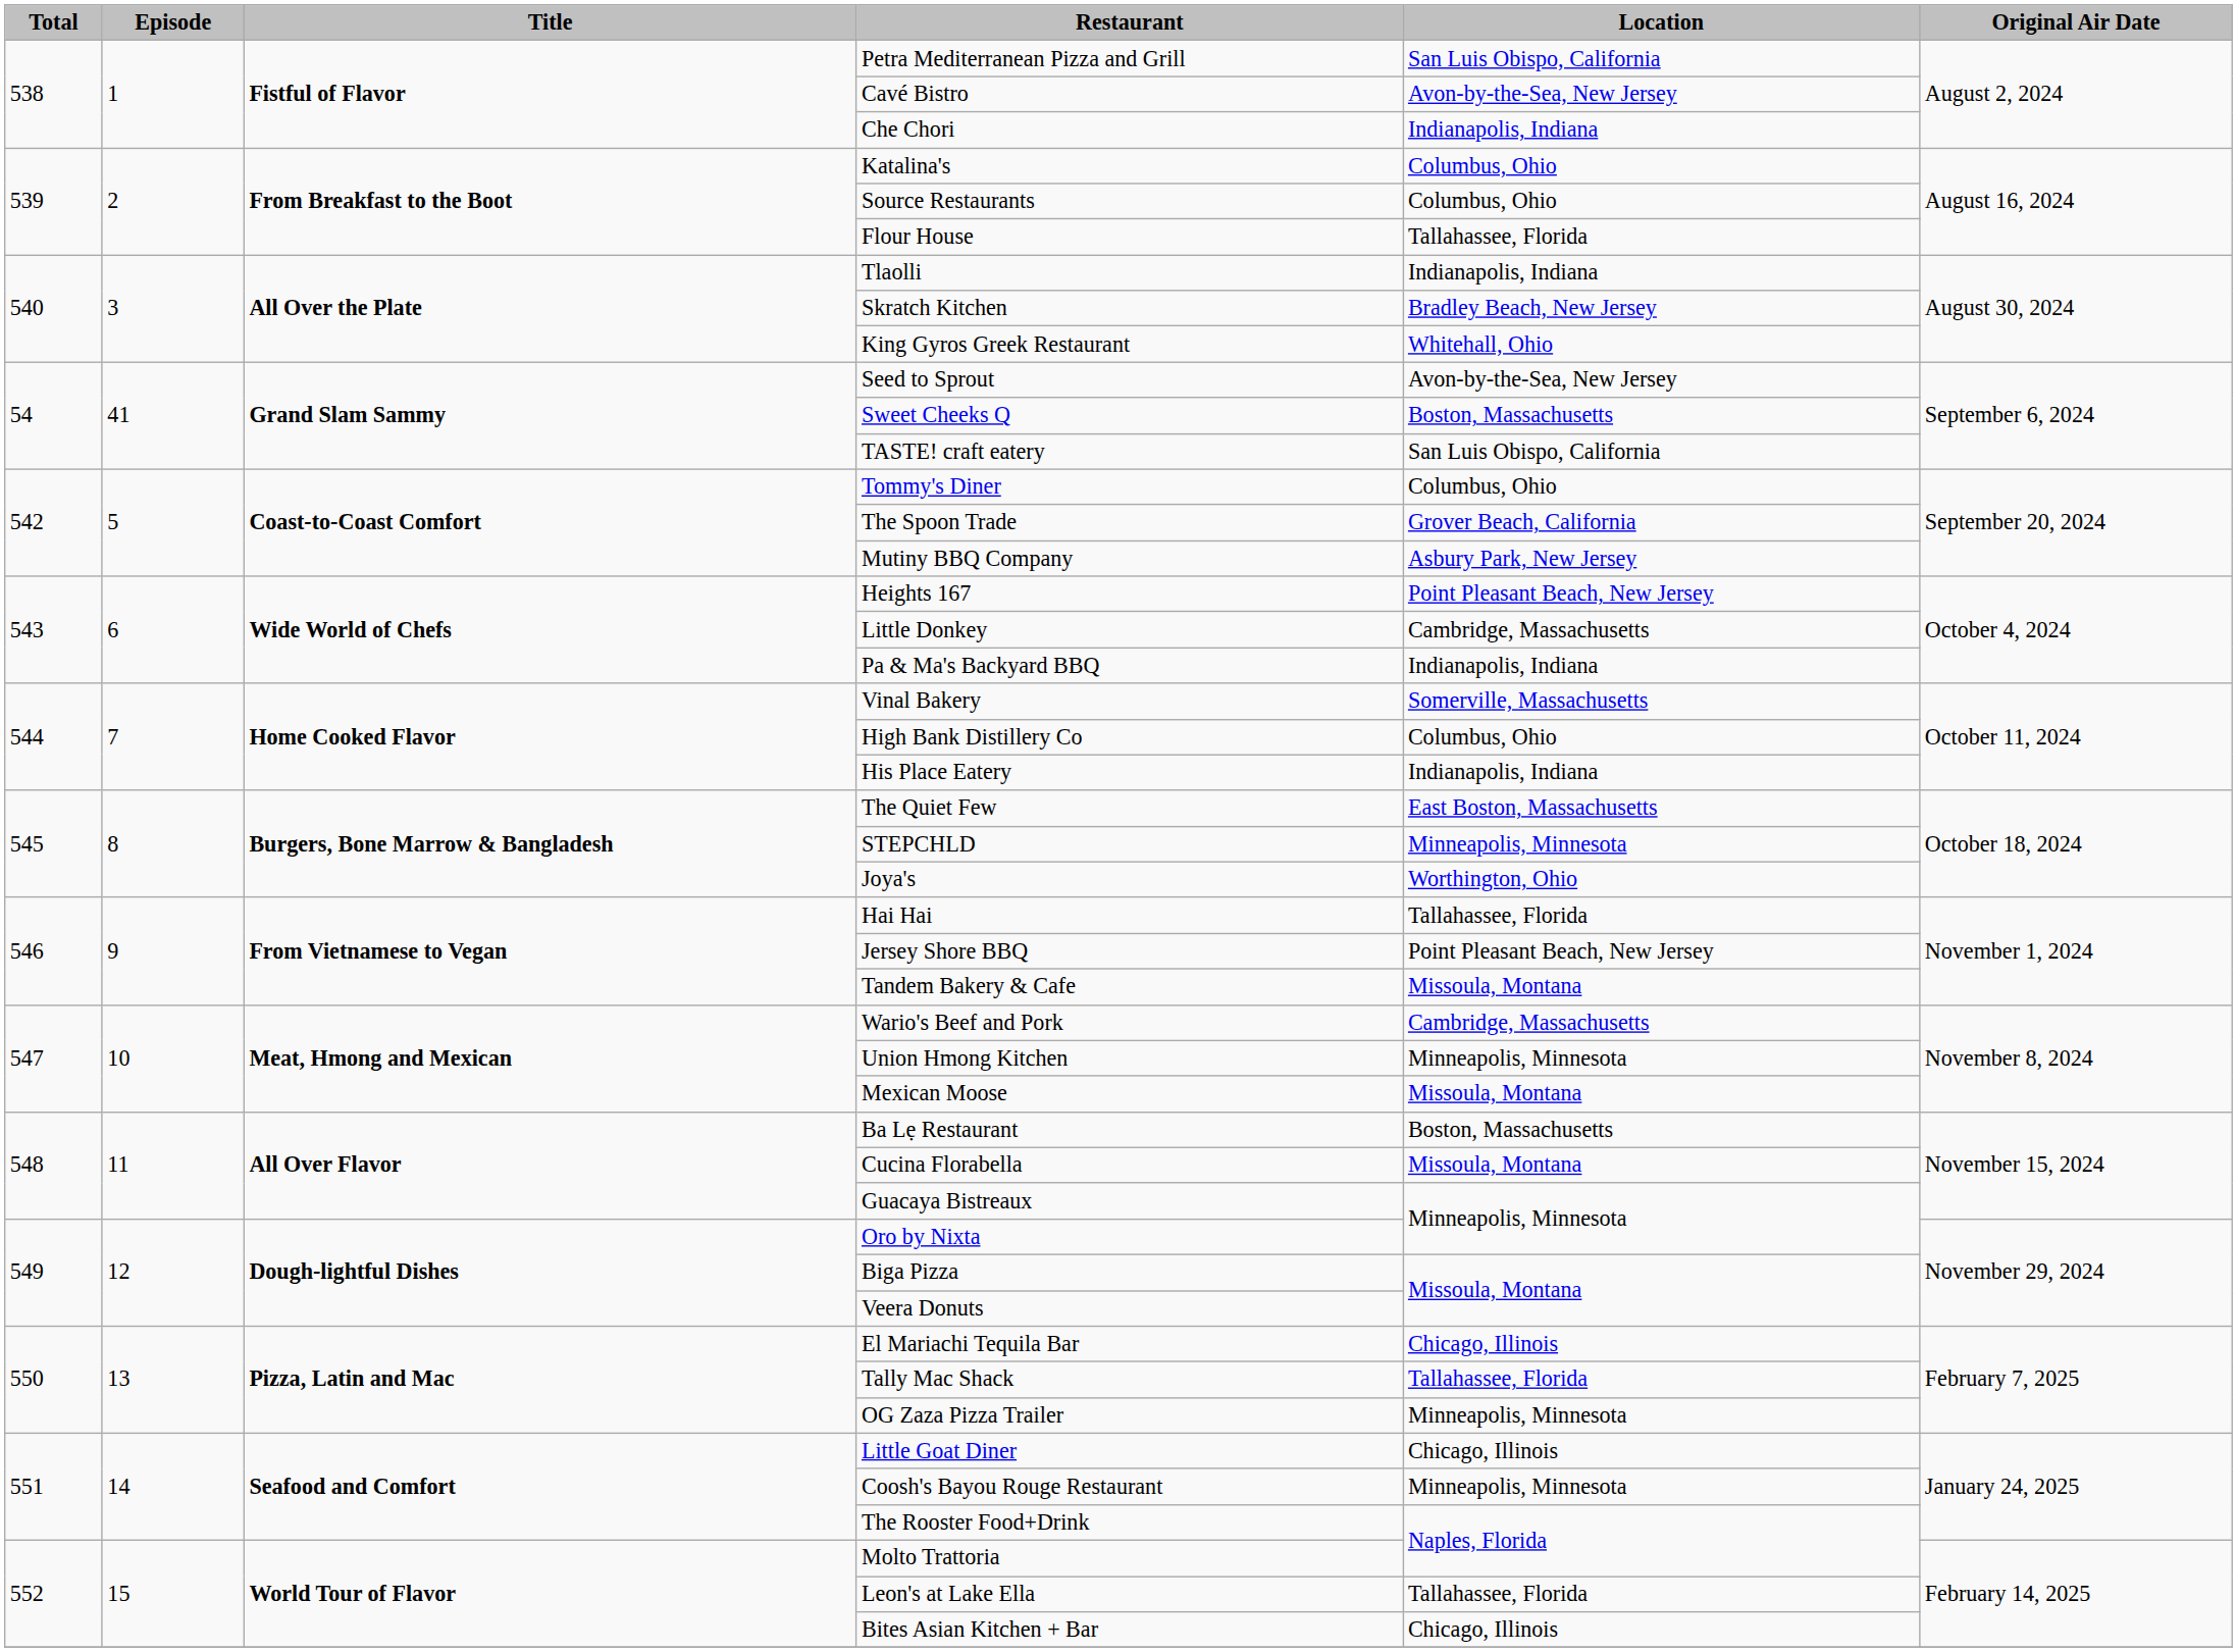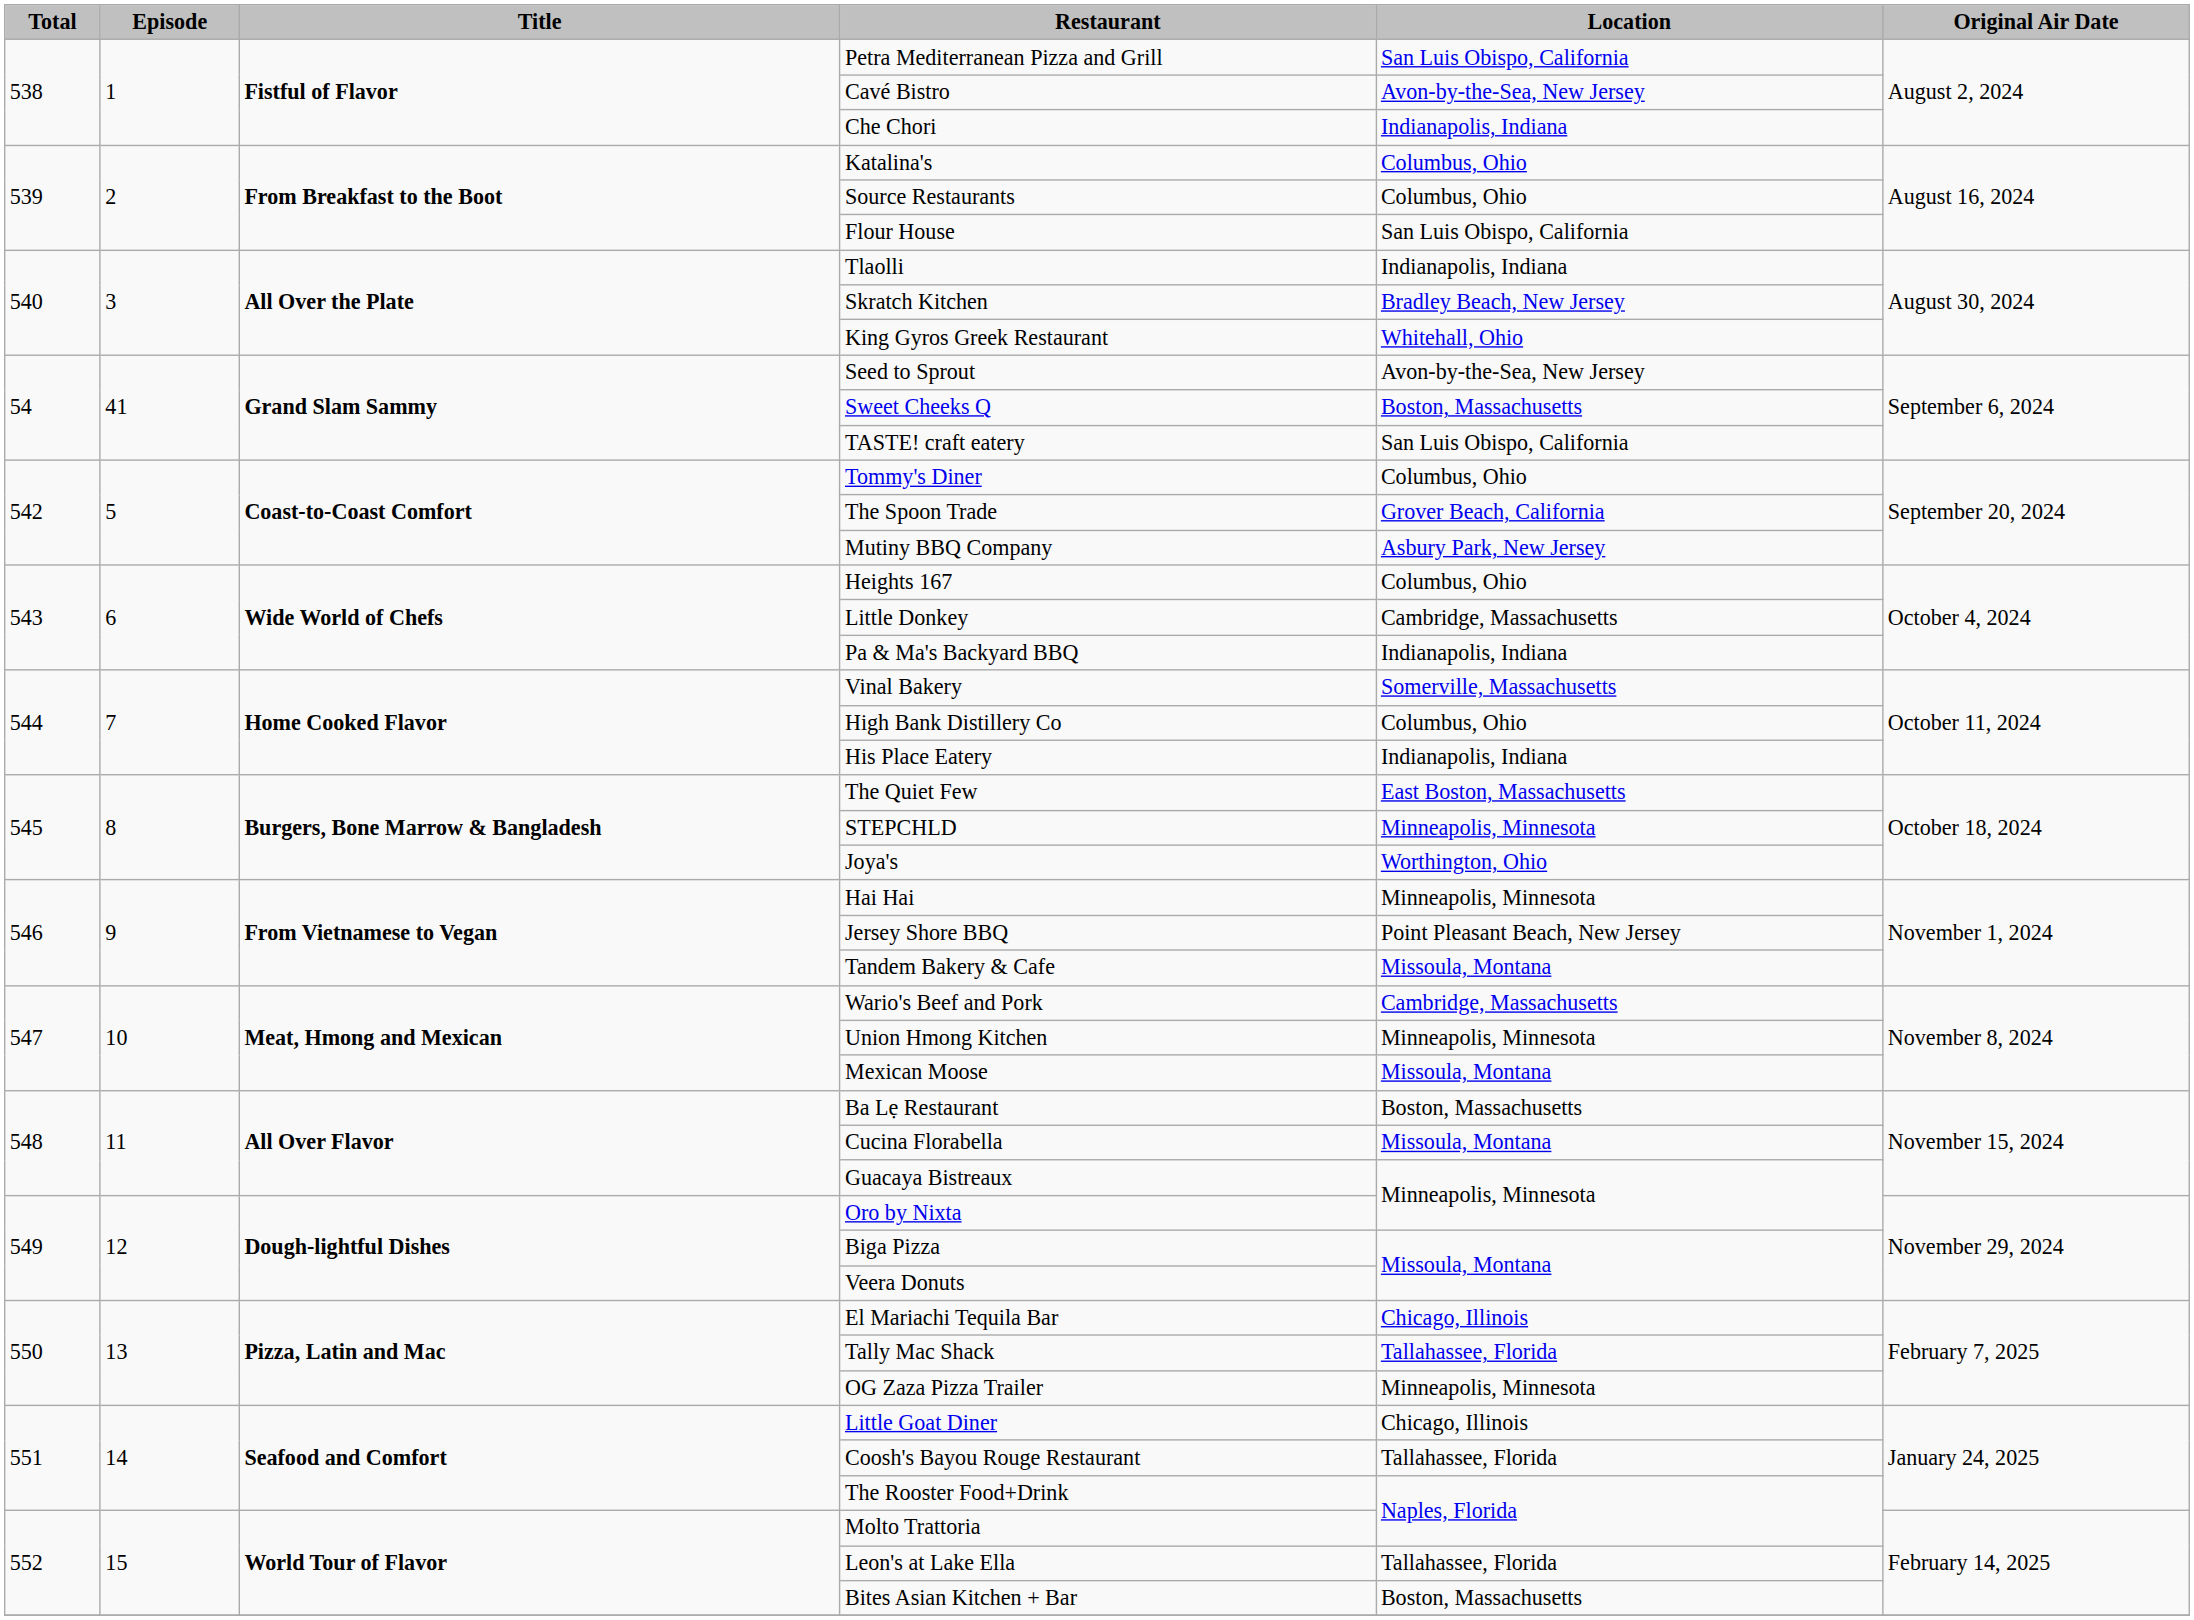 <table class="wikitable" style="width: 100%;">
 <tr>
 <th # style="background:#C0C0C0;">Total</th>
 <th # style="background:#C0C0C0;">Episode</th>
 <th # style="background:#C0C0C0;">Title</th>
 <th # style="background:#C0C0C0;">Restaurant</th>
 <th # style="background:#C0C0C0;">Location</th>
 <th # style="background:#C0C0C0;">Original Air Date</th>
 </tr>
 <tr>
 <td rowspan="3">538</td>
 <td rowspan="3">1</td>
 <td rowspan="3"><strong>Fistful of Flavor</strong></td>
 <td>Petra Mediterranean Pizza and Grill</td>
 <td><a href='#'>San Luis Obispo, California</a></td>
 <td rowspan="3">August 2, 2024</td>
 </tr>
 <tr>
 <td>Cavé Bistro</td>
 <td><a href='#'>Avon-by-the-Sea, New Jersey</a></td>
 </tr>
 <tr>
 <td>Che Chori</td>
 <td><a href='#'>Indianapolis, Indiana</a></td>
 </tr>
 <tr>
 <td rowspan="3">539</td>
 <td rowspan="3">2</td>
 <td rowspan="3"><strong>From Breakfast to the Boot</strong></td>
 <td>Katalina's</td>
 <td><a href='#'>Columbus, Ohio</a></td>
 <td rowspan="3">August 16, 2024</td>
 </tr>
 <tr>
 <td>Source Restaurants</td>
 <td>Columbus, Ohio</td>
 </tr>
 <tr>
 <td>Flour House</td>
-<td>Tallahassee, Florida</td>
+<td>San Luis Obispo, California</td>
 </tr>
 <tr>
 <td rowspan="3">540</td>
 <td rowspan="3">3</td>
 <td rowspan="3"><strong>All Over the Plate</strong></td>
 <td>Tlaolli</td>
 <td>Indianapolis, Indiana</td>
 <td rowspan="3">August 30, 2024</td>
 </tr>
 <tr>
 <td>Skratch Kitchen</td>
 <td><a href='#'>Bradley Beach, New Jersey</a></td>
 </tr>
 <tr>
 <td>King Gyros Greek Restaurant</td>
 <td><a href='#'>Whitehall, Ohio</a></td>
 </tr>
 <tr>
 <td rowspan="3">54</td>
 <td rowspan="3">41</td>
 <td rowspan="3"><strong>Grand Slam Sammy</strong></td>
 <td>Seed to Sprout</td>
 <td>Avon-by-the-Sea, New Jersey</td>
 <td rowspan="3">September 6, 2024</td>
 </tr>
 <tr>
 <td><a href='#'>Sweet Cheeks Q</a></td>
 <td><a href='#'>Boston, Massachusetts</a></td>
 </tr>
 <tr>
 <td>TASTE! craft eatery</td>
 <td>San Luis Obispo, California</td>
 </tr>
 <tr>
 <td rowspan="3">542</td>
 <td rowspan="3">5</td>
 <td rowspan="3"><strong>Coast-to-Coast Comfort</strong></td>
 <td><a href='#'>Tommy's Diner</a></td>
 <td>Columbus, Ohio</td>
 <td rowspan="3">September 20, 2024</td>
 </tr>
 <tr>
 <td>The Spoon Trade</td>
 <td><a href='#'>Grover Beach, California</a></td>
 </tr>
 <tr>
 <td>Mutiny BBQ Company</td>
 <td><a href='#'>Asbury Park, New Jersey</a></td>
 </tr>
 <tr>
 <td rowspan="3">543</td>
 <td rowspan="3">6</td>
 <td rowspan="3"><strong>Wide World of Chefs</strong></td>
 <td>Heights 167</td>
-<td><a href='#'>Point Pleasant Beach, New Jersey</a></td>
+<td>Columbus, Ohio</td>
 <td rowspan="3">October 4, 2024</td>
 </tr>
 <tr>
 <td>Little Donkey</td>
 <td>Cambridge, Massachusetts</td>
 </tr>
 <tr>
 <td>Pa & Ma's Backyard BBQ</td>
 <td>Indianapolis, Indiana</td>
 </tr>
 <tr>
 <td rowspan="3">544</td>
 <td rowspan="3">7</td>
 <td rowspan="3"><strong>Home Cooked Flavor</strong></td>
 <td>Vinal Bakery</td>
 <td><a href='#'>Somerville, Massachusetts</a></td>
 <td rowspan="3">October 11, 2024</td>
 </tr>
 <tr>
 <td>High Bank Distillery Co</td>
 <td>Columbus, Ohio</td>
 </tr>
 <tr>
 <td>His Place Eatery</td>
 <td>Indianapolis, Indiana</td>
 </tr>
 <tr>
 <td rowspan="3">545</td>
 <td rowspan="3">8</td>
 <td rowspan="3"><strong>Burgers, Bone Marrow & Bangladesh</strong></td>
 <td>The Quiet Few</td>
 <td><a href='#'>East Boston, Massachusetts</a></td>
 <td rowspan="3">October 18, 2024</td>
 </tr>
 <tr>
 <td>STEPCHLD</td>
 <td><a href='#'>Minneapolis, Minnesota</a></td>
 </tr>
 <tr>
 <td>Joya's</td>
 <td><a href='#'>Worthington, Ohio</a></td>
 </tr>
 <tr>
 <td rowspan="3">546</td>
 <td rowspan="3">9</td>
 <td rowspan="3"><strong>From Vietnamese to Vegan</strong></td>
 <td>Hai Hai</td>
-<td>Tallahassee, Florida</td>
+<td>Minneapolis, Minnesota</td>
 <td rowspan="3">November 1, 2024</td>
 </tr>
 <tr>
 <td>Jersey Shore BBQ</td>
 <td>Point Pleasant Beach, New Jersey</td>
 </tr>
 <tr>
 <td>Tandem Bakery & Cafe</td>
 <td><a href='#'>Missoula, Montana</a></td>
 </tr>
 <tr>
 <td rowspan="3">547</td>
 <td rowspan="3">10</td>
 <td rowspan="3"><strong>Meat, Hmong and Mexican</strong></td>
 <td>Wario's Beef and Pork</td>
 <td><a href='#'>Cambridge, Massachusetts</a></td>
 <td rowspan="3">November 8, 2024</td>
 </tr>
 <tr>
 <td>Union Hmong Kitchen</td>
 <td>Minneapolis, Minnesota</td>
 </tr>
 <tr>
 <td>Mexican Moose</td>
 <td><a href='#'>Missoula, Montana</a></td>
 </tr>
 <tr>
 <td rowspan="3">548</td>
 <td rowspan="3">11</td>
 <td rowspan="3"><strong>All Over Flavor</strong></td>
 <td>Ba Lẹ Restaurant</td>
 <td>Boston, Massachusetts</td>
 <td rowspan="3">November 15, 2024</td>
 </tr>
 <tr>
 <td>Cucina Florabella</td>
 <td><a href='#'>Missoula, Montana</a></td>
 </tr>
 <tr>
 <td>Guacaya Bistreaux</td>
 <td rowspan="2">Minneapolis, Minnesota</td>
 </tr>
 <tr>
 <td rowspan="3">549</td>
 <td rowspan="3">12</td>
 <td rowspan="3"><strong>Dough-lightful Dishes</strong></td>
 <td><a href='#'>Oro by Nixta</a></td>
 <td rowspan="3">November 29, 2024</td>
 </tr>
 <tr>
 <td>Biga Pizza</td>
 <td rowspan="2"><a href='#'>Missoula, Montana</a></td>
 </tr>
 <tr>
 <td>Veera Donuts</td>
 </tr>
 <tr>
 <td rowspan="3">550</td>
 <td rowspan="3">13</td>
 <td rowspan="3"><strong>Pizza, Latin and Mac</strong></td>
 <td>El Mariachi Tequila Bar</td>
 <td><a href='#'>Chicago, Illinois</a></td>
 <td rowspan="3">February 7, 2025</td>
 </tr>
 <tr>
 <td>Tally Mac Shack</td>
 <td><a href='#'>Tallahassee, Florida</a></td>
 </tr>
 <tr>
 <td>OG Zaza Pizza Trailer</td>
 <td>Minneapolis, Minnesota</td>
 </tr>
 <tr>
 <td rowspan="3">551</td>
 <td rowspan="3">14</td>
 <td rowspan="3"><strong>Seafood and Comfort</strong></td>
 <td><a href='#'>Little Goat Diner</a></td>
 <td>Chicago, Illinois</td>
 <td rowspan="3">January 24, 2025</td>
 </tr>
 <tr>
 <td>Coosh's Bayou Rouge Restaurant</td>
-<td>Minneapolis, Minnesota</td>
+<td>Tallahassee, Florida</td>
 </tr>
 <tr>
 <td>The Rooster Food+Drink</td>
 <td rowspan="2"><a href='#'>Naples, Florida</a></td>
 </tr>
 <tr>
 <td rowspan="3">552</td>
 <td rowspan="3">15</td>
 <td rowspan="3"><strong>World Tour of Flavor</strong></td>
 <td>Molto Trattoria</td>
 <td rowspan="3">February 14, 2025</td>
 </tr>
 <tr>
 <td>Leon's at Lake Ella</td>
 <td>Tallahassee, Florida</td>
 </tr>
 <tr>
 <td>Bites Asian Kitchen + Bar</td>
-<td>Chicago, Illinois</td>
+<td>Boston, Massachusetts</td>
 </tr>
 <tr>
 </tr>
 </table>
